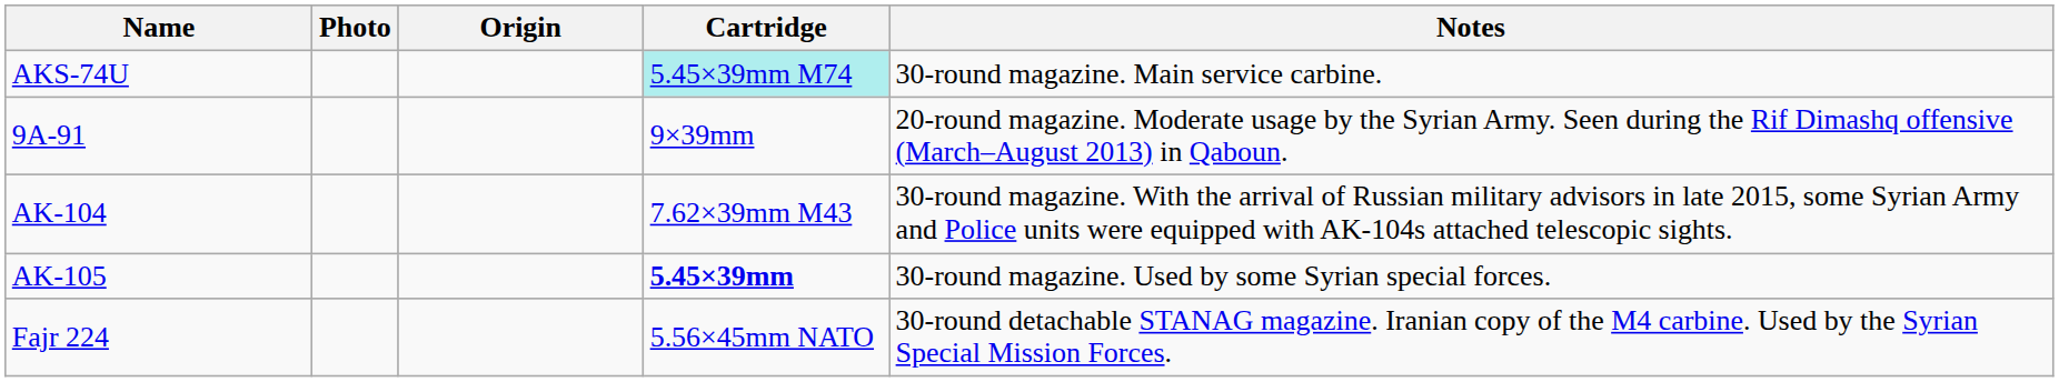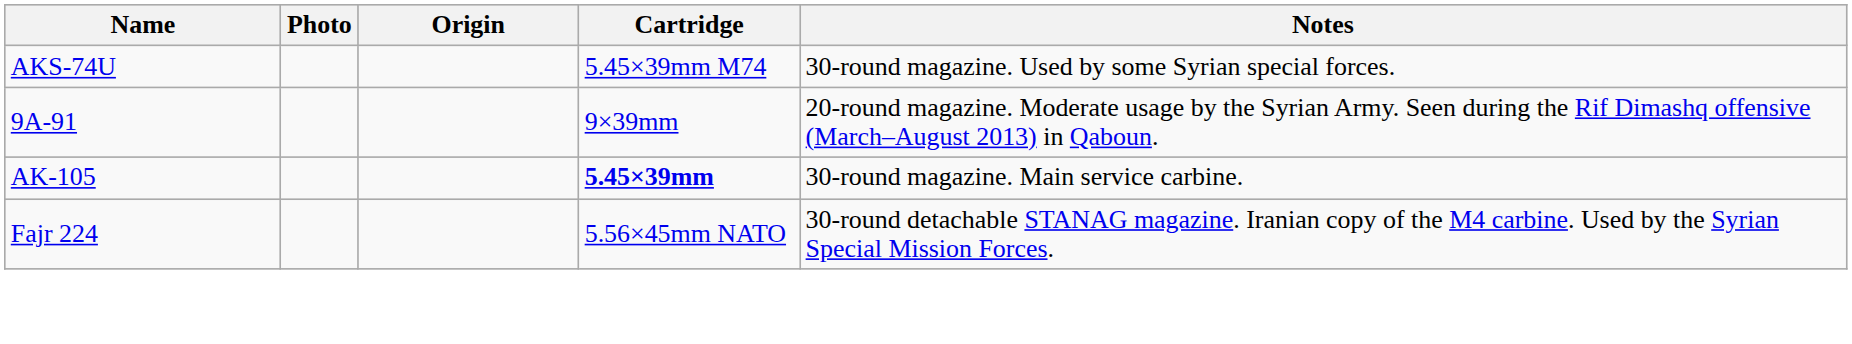 <table class="wikitable" style="width:90%;">
 <tr>
 <th style="width:15%;">Name</th>
 <th>Photo</th>
 <th style="width:12%;">Origin</th>
 <th style="width:12%;">Cartridge</th>
 <th>Notes</th>
 </tr>
 <tr>
 <td><a href='#'>AKS-74U</a></td>
 <td></td>
 <td></td>
-<td style="background: paleturquoise;"><a href='#'>5.45×39mm M74</a></td>
-<td>30-round magazine. Main service carbine.</td>
+<td><a href='#'>5.45×39mm M74</a></td>
+<td>30-round magazine. Used by some Syrian special forces.</td>
 </tr>
 <tr>
 <td><a href='#'>9A-91</a></td>
 <td></td>
 <td></td>
 <td><a href='#'>9×39mm</a></td>
 <td>20-round magazine. Moderate usage by the Syrian Army. Seen during the <a href='#'>Rif Dimashq offensive (March–August 2013)</a> in <a href='#'>Qaboun</a>.</td>
 </tr>
 <tr>
-<td><a href='#'>AK-104</a></td>
-<td></td>
-<td></td>
-<td><a href='#'>7.62×39mm M43</a></td>
-<td>30-round magazine. With the arrival of Russian military advisors in late 2015, some Syrian Army and <a href='#'>Police</a> units were equipped with AK-104s attached telescopic sights.</td>
-</tr>
-<tr>
 <td><a href='#'>AK-105</a></td>
 <td></td>
 <td></td>
 <td><strong><a href='#'>5.45×39mm</a></strong></td>
-<td>30-round magazine. Used by some Syrian special forces.</td>
+<td>30-round magazine. Main service carbine.</td>
 </tr>
 <tr>
 <td><a href='#'>Fajr 224</a></td>
 <td></td>
 <td></td>
 <td><a href='#'>5.56×45mm NATO</a></td>
 <td>30-round detachable <a href='#'>STANAG magazine</a>. Iranian copy of the <a href='#'>M4 carbine</a>. Used by the <a href='#'>Syrian Special Mission Forces</a>.</td>
 </tr>
 </table>
